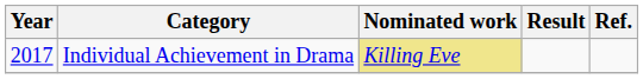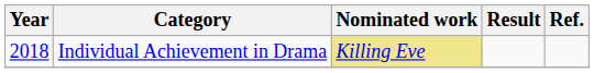 <table class="wikitable plainrowheaders">
 <tr>
 <th scope="col">Year</th>
 <th scope="col">Category</th>
 <th scope="col">Nominated work</th>
 <th scope="col">Result</th>
 <th scope="col">Ref.</th>
 </tr>
 <tr>
-<td><a href='#'>2017</a></td>
+<td><a href='#'>2018</a></td>
 <td><a href='#'>Individual Achievement in Drama</a></td>
 <td style="background: khaki;"><em><a href='#'>Killing Eve</a></em></td>
 <td></td>
 <td align="center"></td>
 </tr>
 <tr>
 </tr>
 </table>
